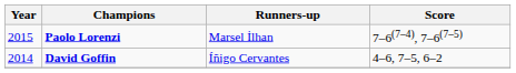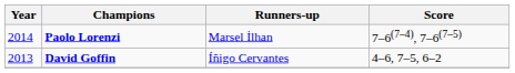 <table class=wikitable>
 <tr>
 <th style="width:40px">Year</th>
 <th style="width:200px">Champions</th>
 <th style="width:200px">Runners-up</th>
 <th style="width:170px" class="unsortable">Score</th>
 </tr>
 <tr>
-<td><a href='#'>2015</a></td>
+<td><a href='#'>2014</a></td>
 <td> <strong><a href='#'>Paolo Lorenzi</a></strong></td>
 <td> <a href='#'>Marsel İlhan</a></td>
 <td>7–6<sup>(7–4)</sup>, 7–6<sup>(7–5)</sup></td>
 </tr>
 <tr>
-<td><a href='#'>2014</a></td>
+<td><a href='#'>2013</a></td>
 <td> <strong><a href='#'>David Goffin</a></strong></td>
 <td> <a href='#'>Íñigo Cervantes</a></td>
 <td>4–6, 7–5, 6–2</td>
 </tr>
 <tr>
 </tr>
 </table>
